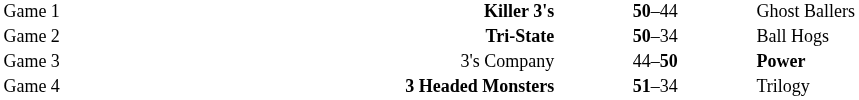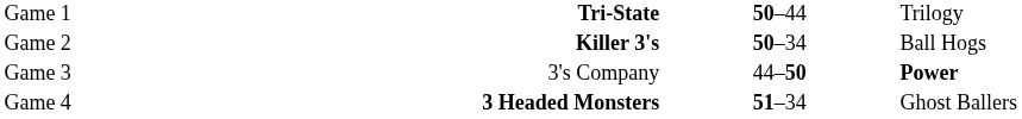 <table style="width:100%;" cellspacing="1">
 <tr>
 <th width=15%></th>
 <th width=25%></th>
 <th width=10%></th>
 <th width=25%></th>
 </tr>
 <tr style=font-size:90%>
 <td align=right>Game 1</td>
-<td align=right><strong>Killer 3's</strong></td>
+<td align=right><strong>Tri-State</strong></td>
 <td align=center><strong>50</strong>–44</td>
-<td>Ghost Ballers</td>
+<td>Trilogy</td>
 <td></td>
 </tr>
 <tr style=font-size:90%>
 <td align=right>Game 2</td>
-<td align=right><strong>Tri-State</strong></td>
+<td align=right><strong>Killer 3's</strong></td>
 <td align=center><strong>50</strong>–34</td>
 <td>Ball Hogs</td>
 <td></td>
 </tr>
 <tr style=font-size:90%>
 <td align=right>Game 3</td>
 <td align=right>3's Company</td>
 <td align=center>44–<strong>50</strong></td>
 <td><strong>Power</strong></td>
 <td></td>
 </tr>
 <tr style=font-size:90%>
 <td align=right>Game 4</td>
 <td align=right><strong>3 Headed Monsters</strong></td>
 <td align=center><strong>51</strong>–34</td>
-<td>Trilogy</td>
+<td>Ghost Ballers</td>
 <td></td>
 </tr>
 </table>
